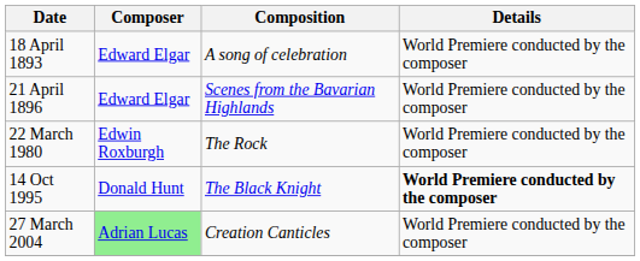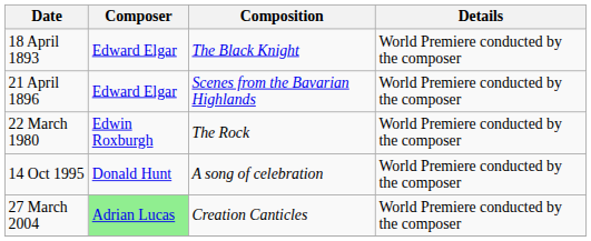 <table class="wikitable sortable">
 <tr>
 <th class="unsortable">Date</th>
 <th class="unsortable">Composer</th>
 <th class="unsortable">Composition</th>
 <th class="unsortable">Details</th>
 </tr>
 <tr>
 <td>18 April 1893</td>
 <td><a href='#'>Edward Elgar</a></td>
-<td><em>A song of celebration</em></td>
+<td><a href='#'><em>The Black Knight</em></a></td>
 <td>World Premiere conducted by the composer</td>
 </tr>
 <tr>
 <td>21 April 1896</td>
 <td><a href='#'>Edward Elgar</a></td>
 <td><a href='#'><em>Scenes from the Bavarian Highlands</em></a></td>
 <td>World Premiere conducted by the composer</td>
 </tr>
 <tr>
 <td>22 March 1980</td>
 <td><a href='#'>Edwin Roxburgh</a></td>
 <td><em>The Rock</em></td>
 <td>World Premiere conducted by the composer</td>
 </tr>
 <tr>
 <td>14 Oct 1995</td>
 <td><a href='#'>Donald Hunt</a></td>
-<td><a href='#'><em>The Black Knight</em></a></td>
-<td><strong>World Premiere conducted by the composer</strong></td>
+<td><em>A song of celebration</em></td>
+<td>World Premiere conducted by the composer</td>
 </tr>
 <tr>
 <td>27 March 2004</td>
 <td style="background: lightgreen;"><a href='#'>Adrian Lucas</a></td>
 <td><em>Creation Canticles</em></td>
 <td>World Premiere conducted by the composer</td>
 </tr>
 <tr>
 </tr>
 </table>
